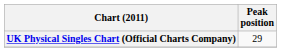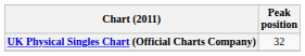 <table class="wikitable plainrowheaders" style="text-align:center;">
 <tr>
 <th scope="col">Chart (2011)</th>
 <th scope="col">Peak<br>position</th>
 </tr>
 <tr>
 <th scope="row"><a href='#'>UK Physical Singles Chart</a> (Official Charts Company)</th>
-<td align="center">29</td>
+<td align="center">32</td>
 </tr>
 <tr>
 </tr>
 </table>
